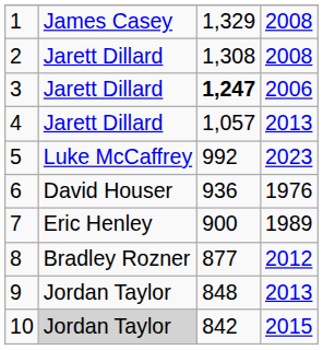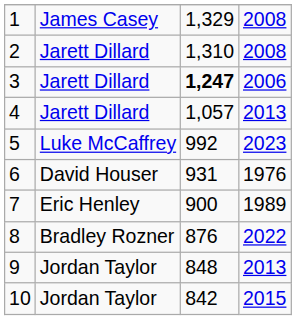 <table class="wikitable">
 <tr>
 </tr>
 <tr>
 <td>1</td>
 <td><a href='#'>James Casey</a></td>
 <td>1,329</td>
 <td><a href='#'>2008</a></td>
 </tr>
 <tr>
 <td>2</td>
 <td><a href='#'>Jarett Dillard</a></td>
-<td>1,308</td>
+<td>1,310</td>
 <td><a href='#'>2008</a></td>
 </tr>
 <tr>
 <td>3</td>
 <td><a href='#'>Jarett Dillard</a></td>
 <td><strong>1,247</strong></td>
 <td><a href='#'>2006</a></td>
 </tr>
 <tr>
 <td>4</td>
 <td><a href='#'>Jarett Dillard</a></td>
 <td>1,057</td>
 <td><a href='#'>2013</a></td>
 </tr>
 <tr>
 <td>5</td>
 <td><a href='#'>Luke McCaffrey</a></td>
 <td>992</td>
 <td><a href='#'>2023</a></td>
 </tr>
 <tr>
 <td>6</td>
 <td>David Houser</td>
-<td>936</td>
+<td>931</td>
 <td>1976</td>
 </tr>
 <tr>
 <td>7</td>
 <td>Eric Henley</td>
 <td>900</td>
 <td>1989</td>
 </tr>
 <tr>
 <td>8</td>
 <td>Bradley Rozner</td>
-<td>877</td>
-<td><a href='#'>2012</a></td>
+<td>876</td>
+<td><a href='#'>2022</a></td>
 </tr>
 <tr>
 <td>9</td>
 <td>Jordan Taylor</td>
 <td>848</td>
 <td><a href='#'>2013</a></td>
 </tr>
 <tr>
 <td>10</td>
-<td style="background: lightgrey;">Jordan Taylor</td>
+<td>Jordan Taylor</td>
 <td>842</td>
 <td><a href='#'>2015</a></td>
 </tr>
 </table>
